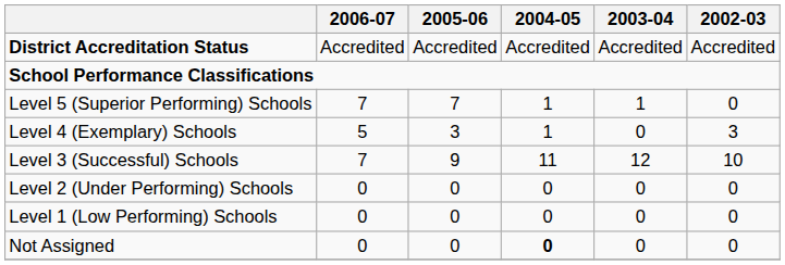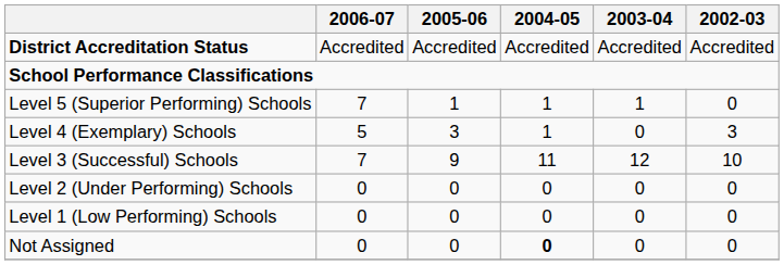 <table class="wikitable" style="font-size: 95%;">
 <tr>
 <th></th>
 <th>2006-07</th>
 <th>2005-06</th>
 <th>2004-05</th>
 <th>2003-04</th>
 <th>2002-03</th>
 </tr>
 <tr>
 <td align="left"><strong>District Accreditation Status</strong></td>
 <td align="center">Accredited</td>
 <td align="center">Accredited</td>
 <td align="center">Accredited</td>
 <td align="center">Accredited</td>
 <td align="center">Accredited</td>
 </tr>
 <tr>
 <td align="left" colspan="6"><strong>School Performance Classifications</strong></td>
 </tr>
 <tr>
 <td align="left">Level 5 (Superior Performing) Schools</td>
 <td align="center">7</td>
-<td align="center">7</td>
+<td align="center">1</td>
 <td align="center">1</td>
 <td align="center">1</td>
 <td align="center">0</td>
 </tr>
 <tr>
 <td align="left">Level 4 (Exemplary) Schools</td>
 <td align="center">5</td>
 <td align="center">3</td>
 <td align="center">1</td>
 <td align="center">0</td>
 <td align="center">3</td>
 </tr>
 <tr>
 <td align="left">Level 3 (Successful) Schools</td>
 <td align="center">7</td>
 <td align="center">9</td>
 <td align="center">11</td>
 <td align="center">12</td>
 <td align="center">10</td>
 </tr>
 <tr>
 <td align="left">Level 2 (Under Performing) Schools</td>
 <td align="center">0</td>
 <td align="center">0</td>
 <td align="center">0</td>
 <td align="center">0</td>
 <td align="center">0</td>
 </tr>
 <tr>
 <td align="left">Level 1 (Low Performing) Schools</td>
 <td align="center">0</td>
 <td align="center">0</td>
 <td align="center">0</td>
 <td align="center">0</td>
 <td align="center">0</td>
 </tr>
 <tr>
 <td align="left">Not Assigned</td>
 <td align="center">0</td>
 <td align="center">0</td>
 <td align="center"><strong>0</strong></td>
 <td align="center">0</td>
 <td align="center">0</td>
 </tr>
 <tr>
 </tr>
 </table>
